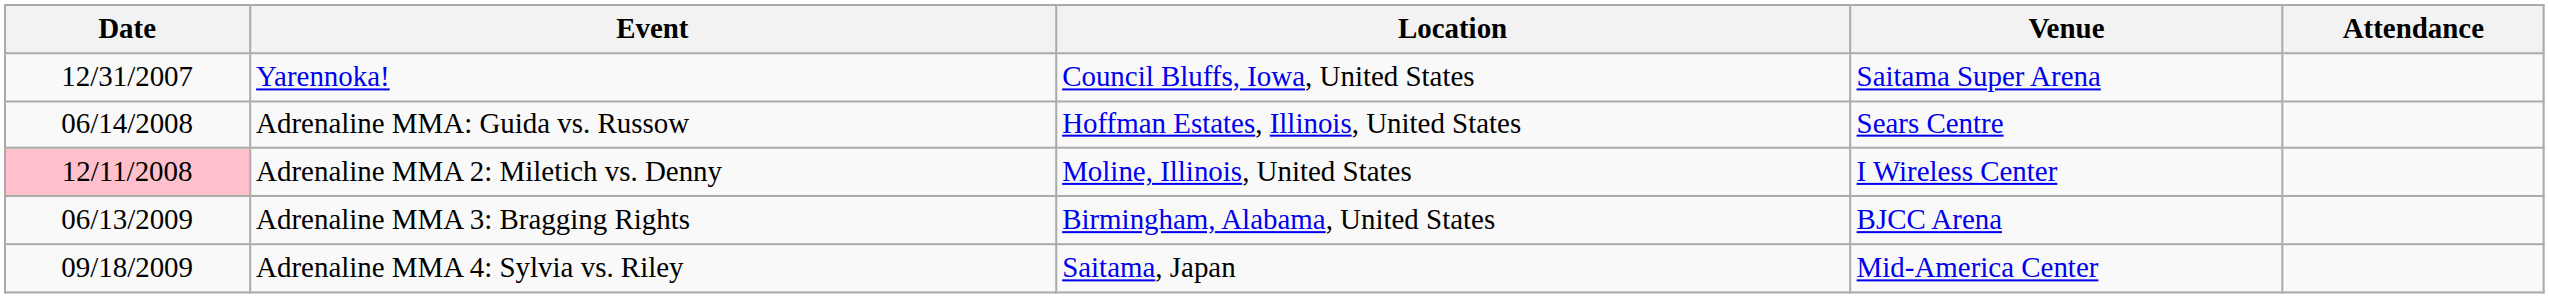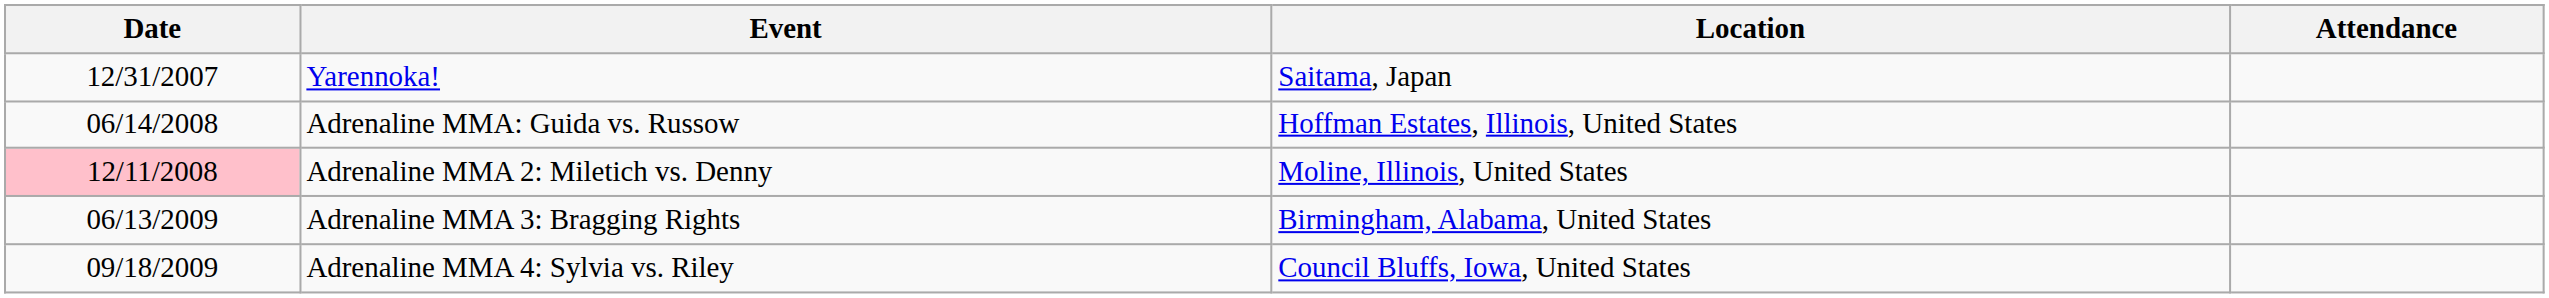 <table class="wikitable" width="100%" align=center style="font-size:90%;">
 <tr>
 <th>Date</th>
 <th>Event</th>
 <th>Location</th>
-<th>Venue</th>
 <th>Attendance</th>
 </tr>
 <tr>
 <td align="center">12/31/2007</td>
 <td><a href='#'>Yarennoka!</a></td>
-<td> <a href='#'>Council Bluffs, Iowa</a>, United States</td>
-<td><a href='#'>Saitama Super Arena</a></td>
+<td> <a href='#'>Saitama</a>, Japan</td>
 <td align="center"></td>
 </tr>
 <tr>
 <td align="center">06/14/2008</td>
 <td>Adrenaline MMA: Guida vs. Russow</td>
 <td> <a href='#'>Hoffman Estates</a>, <a href='#'>Illinois</a>, United States</td>
-<td><a href='#'>Sears Centre</a></td>
 <td align="center"></td>
 </tr>
 <tr>
 <td align="center" style="background: pink;">12/11/2008</td>
 <td>Adrenaline MMA 2: Miletich vs. Denny</td>
 <td> <a href='#'>Moline, Illinois</a>, United States</td>
-<td><a href='#'>I Wireless Center</a></td>
 <td align="center"></td>
 </tr>
 <tr>
 <td align="center">06/13/2009</td>
 <td>Adrenaline MMA 3: Bragging Rights</td>
 <td> <a href='#'>Birmingham, Alabama</a>, United States</td>
-<td><a href='#'>BJCC Arena</a></td>
 <td align="center"></td>
 </tr>
 <tr>
 <td align="center">09/18/2009</td>
 <td>Adrenaline MMA 4: Sylvia vs. Riley</td>
-<td> <a href='#'>Saitama</a>, Japan</td>
-<td><a href='#'>Mid-America Center</a></td>
+<td> <a href='#'>Council Bluffs, Iowa</a>, United States</td>
 <td align="center"></td>
 </tr>
 </table>
